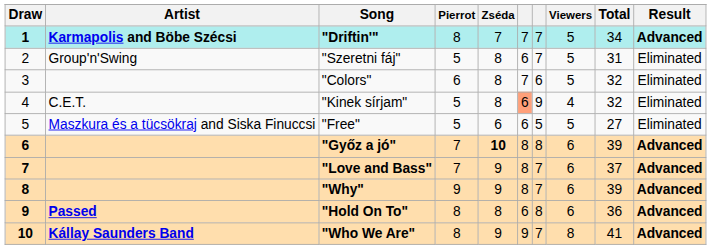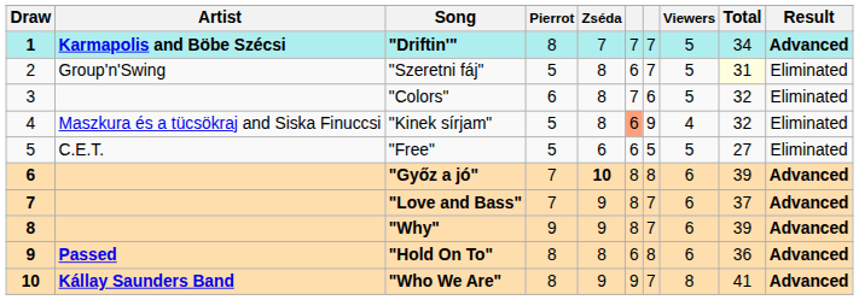 <table class="sortable wikitable" style="margin: 1em auto 1em auto; text-align:center">
 <tr>
 </tr>
 <tr>
 <th>Draw</th>
 <th>Artist</th>
 <th>Song</th>
 <th><small>Pierrot</small></th>
 <th><small>Zséda</small></th>
 <th><small></small></th>
 <th><small></small></th>
 <th><small>Viewers</small></th>
 <th>Total</th>
 <th>Result</th>
 </tr>
 <tr style="background:paleturquoise;">
 <td><strong>1</strong></td>
 <td align="left"><strong><a href='#'>Karmapolis</a> and Böbe Szécsi</strong></td>
 <td align="left"><strong>"Driftin'"</strong></td>
 <td>8</td>
 <td>7</td>
 <td>7</td>
 <td>7</td>
 <td>5</td>
 <td>34</td>
 <td><strong>Advanced</strong></td>
 </tr>
 <tr>
 <td>2</td>
 <td align="left">Group'n'Swing</td>
 <td align="left">"Szeretni fáj"</td>
 <td>5</td>
 <td>8</td>
 <td>6</td>
 <td>7</td>
 <td>5</td>
-<td>31</td>
+<td style="background: lightyellow;">31</td>
 <td>Eliminated</td>
 </tr>
 <tr>
 <td>3</td>
 <td align="left"></td>
 <td align="left">"Colors"</td>
 <td>6</td>
 <td>8</td>
 <td>7</td>
 <td>6</td>
 <td>5</td>
 <td>32</td>
 <td>Eliminated</td>
 </tr>
 <tr>
 <td>4</td>
-<td align="left">C.E.T.</td>
+<td align="left"><a href='#'>Maszkura és a tücsökraj</a> and Siska Finuccsi</td>
 <td align="left">"Kinek sírjam"</td>
 <td>5</td>
 <td>8</td>
 <td style="background: lightsalmon;">6</td>
 <td>9</td>
 <td>4</td>
 <td>32</td>
 <td>Eliminated</td>
 </tr>
 <tr>
 <td>5</td>
-<td align="left"><a href='#'>Maszkura és a tücsökraj</a> and Siska Finuccsi</td>
+<td align="left">C.E.T.</td>
 <td align="left">"Free"</td>
 <td>5</td>
 <td>6</td>
 <td>6</td>
 <td>5</td>
 <td>5</td>
 <td>27</td>
 <td>Eliminated</td>
 </tr>
 <tr style="background:navajowhite;">
 <td><strong>6</strong></td>
 <td align="left"><strong></strong></td>
 <td align="left"><strong>"Győz a jó"</strong></td>
 <td>7</td>
 <td><strong>10</strong></td>
 <td>8</td>
 <td>8</td>
 <td>6</td>
 <td>39</td>
 <td><strong>Advanced</strong></td>
 </tr>
 <tr style="background:navajowhite;">
 <td><strong>7</strong></td>
 <td align="left"><strong></strong></td>
 <td align="left"><strong>"Love and Bass"</strong></td>
 <td>7</td>
 <td>9</td>
 <td>8</td>
 <td>7</td>
 <td>6</td>
 <td>37</td>
 <td><strong>Advanced</strong></td>
 </tr>
 <tr style="background:navajowhite;">
 <td><strong>8</strong></td>
 <td align="left"><strong></strong></td>
 <td align="left"><strong>"Why"</strong></td>
 <td>9</td>
 <td>9</td>
 <td>8</td>
 <td>7</td>
 <td>6</td>
 <td>39</td>
 <td><strong>Advanced</strong></td>
 </tr>
 <tr style="background:navajowhite;">
 <td><strong>9</strong></td>
 <td align="left"><strong><a href='#'>Passed</a></strong></td>
 <td align="left"><strong>"Hold On To"</strong></td>
 <td>8</td>
 <td>8</td>
 <td>6</td>
 <td>8</td>
 <td>6</td>
 <td>36</td>
 <td><strong>Advanced</strong></td>
 </tr>
 <tr style="background:navajowhite;">
 <td><strong>10</strong></td>
 <td align="left"><strong><a href='#'>Kállay Saunders Band</a></strong></td>
 <td align="left"><strong>"Who We Are"</strong></td>
 <td>8</td>
 <td>9</td>
 <td>9</td>
 <td>7</td>
 <td>8</td>
 <td>41</td>
 <td><strong>Advanced</strong></td>
 </tr>
 </table>
